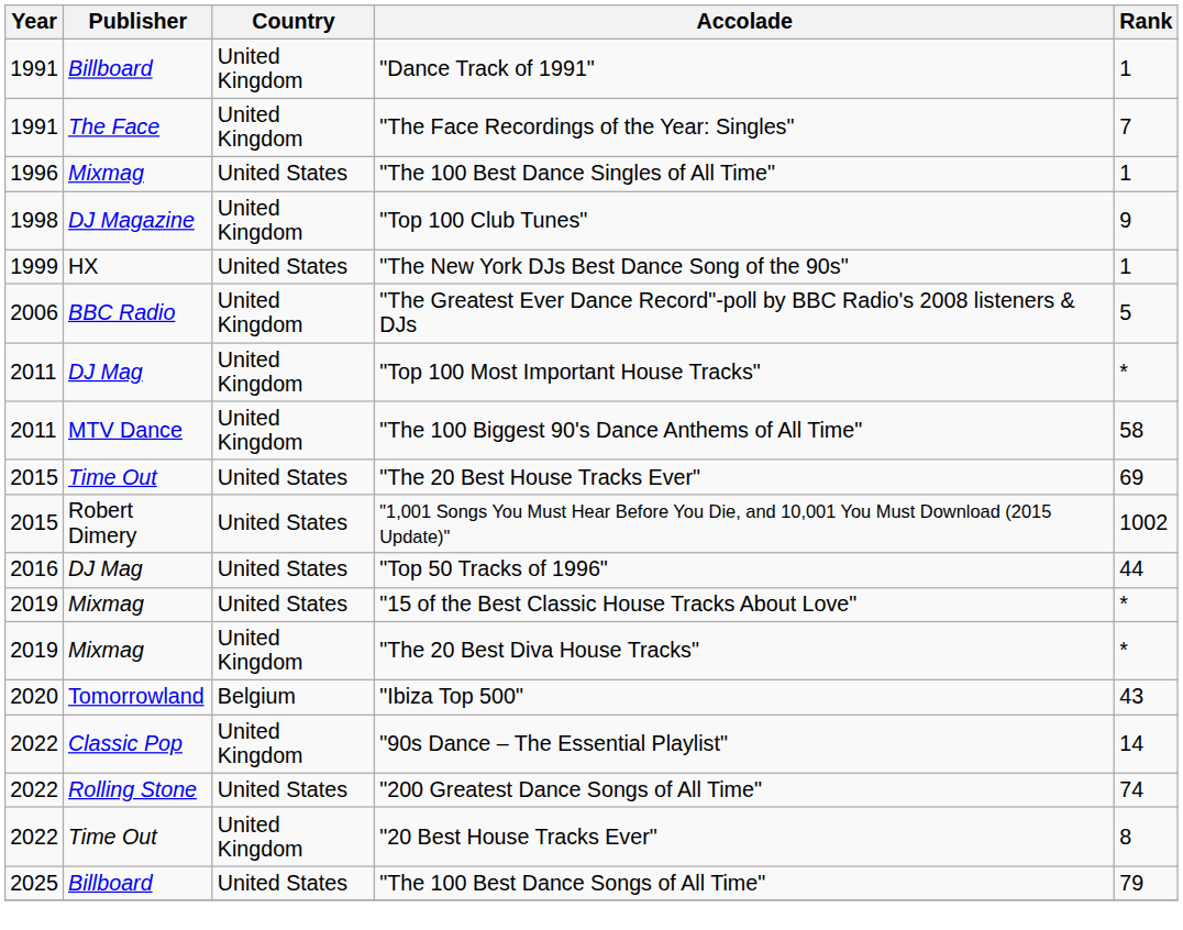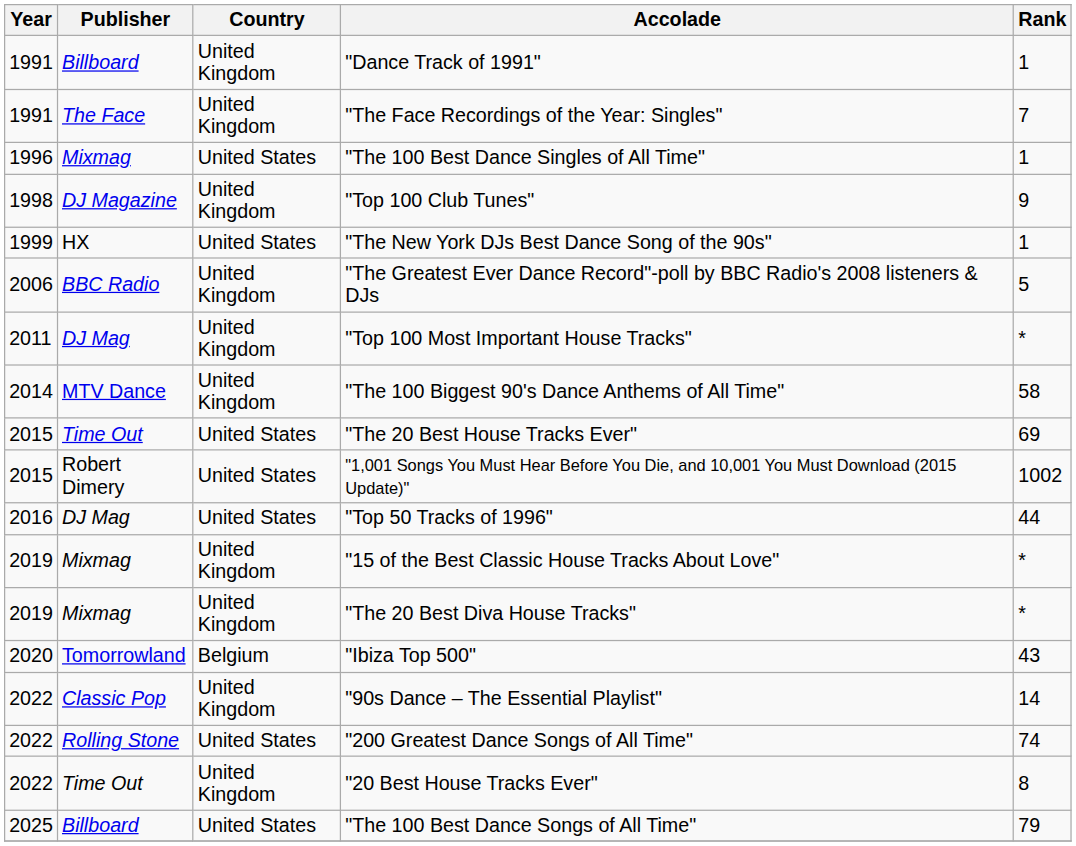 <table class="wikitable sortable">
 <tr>
 <th>Year</th>
 <th>Publisher</th>
 <th>Country</th>
 <th>Accolade</th>
 <th>Rank</th>
 </tr>
 <tr>
 <td>1991</td>
 <td><em><a href='#'>Billboard</a></em></td>
 <td>United Kingdom</td>
 <td>"Dance Track of 1991"</td>
 <td>1</td>
 </tr>
 <tr>
 <td>1991</td>
 <td><em><a href='#'>The Face</a></em></td>
 <td>United Kingdom</td>
 <td>"The Face Recordings of the Year: Singles"</td>
 <td>7</td>
 </tr>
 <tr>
 <td>1996</td>
 <td><em><a href='#'>Mixmag</a></em></td>
 <td>United States</td>
 <td>"The 100 Best Dance Singles of All Time"</td>
 <td>1</td>
 </tr>
 <tr>
 <td>1998</td>
 <td><em><a href='#'>DJ Magazine</a></em></td>
 <td>United Kingdom</td>
 <td>"Top 100 Club Tunes"</td>
 <td>9</td>
 </tr>
 <tr>
 <td>1999</td>
 <td>HX</td>
 <td>United States</td>
 <td>"The New York DJs Best Dance Song of the 90s"</td>
 <td>1</td>
 </tr>
 <tr>
 <td>2006</td>
 <td><em><a href='#'>BBC Radio</a></em></td>
 <td>United Kingdom</td>
 <td>"The Greatest Ever Dance Record"-poll by BBC Radio's 2008 listeners & DJs</td>
 <td>5</td>
 </tr>
 <tr>
 <td>2011</td>
 <td><em><a href='#'>DJ Mag</a></em></td>
 <td>United Kingdom</td>
 <td>"Top 100 Most Important House Tracks"</td>
 <td>*</td>
 </tr>
 <tr>
-<td>2011</td>
+<td>2014</td>
 <td><a href='#'>MTV Dance</a></td>
 <td>United Kingdom</td>
 <td>"The 100 Biggest 90's Dance Anthems of All Time"</td>
 <td>58</td>
 </tr>
 <tr>
 <td>2015</td>
 <td><em><a href='#'>Time Out</a></em></td>
 <td>United States</td>
 <td>"The 20 Best House Tracks Ever"</td>
 <td>69</td>
 </tr>
 <tr>
 <td>2015</td>
 <td>Robert Dimery</td>
 <td>United States</td>
 <td><small>"1,001 Songs You Must Hear Before You Die, and 10,001 You Must Download (2015 Update)"</small></td>
 <td>1002</td>
 </tr>
 <tr>
 <td>2016</td>
 <td><em>DJ Mag</em></td>
 <td>United States</td>
 <td>"Top 50 Tracks of 1996"</td>
 <td>44</td>
 </tr>
 <tr>
 <td>2019</td>
 <td><em>Mixmag</em></td>
-<td>United States</td>
+<td>United Kingdom</td>
 <td>"15 of the Best Classic House Tracks About Love"</td>
 <td>*</td>
 </tr>
 <tr>
 <td>2019</td>
 <td><em>Mixmag</em></td>
 <td>United Kingdom</td>
 <td>"The 20 Best Diva House Tracks"</td>
 <td>*</td>
 </tr>
 <tr>
 <td>2020</td>
 <td><a href='#'>Tomorrowland</a></td>
 <td>Belgium</td>
 <td>"Ibiza Top 500"</td>
 <td>43</td>
 </tr>
 <tr>
 <td>2022</td>
 <td><em><a href='#'>Classic Pop</a></em></td>
 <td>United Kingdom</td>
 <td>"90s Dance – The Essential Playlist"</td>
 <td>14</td>
 </tr>
 <tr>
 <td>2022</td>
 <td><em><a href='#'>Rolling Stone</a></em></td>
 <td>United States</td>
 <td>"200 Greatest Dance Songs of All Time"</td>
 <td>74</td>
 </tr>
 <tr>
 <td>2022</td>
 <td><em>Time Out</em></td>
 <td>United Kingdom</td>
 <td>"20 Best House Tracks Ever"</td>
 <td>8</td>
 </tr>
 <tr>
 <td>2025</td>
 <td><em><a href='#'>Billboard</a></em></td>
 <td>United States</td>
 <td>"The 100 Best Dance Songs of All Time"</td>
 <td>79</td>
 </tr>
 <tr>
 </tr>
 </table>
